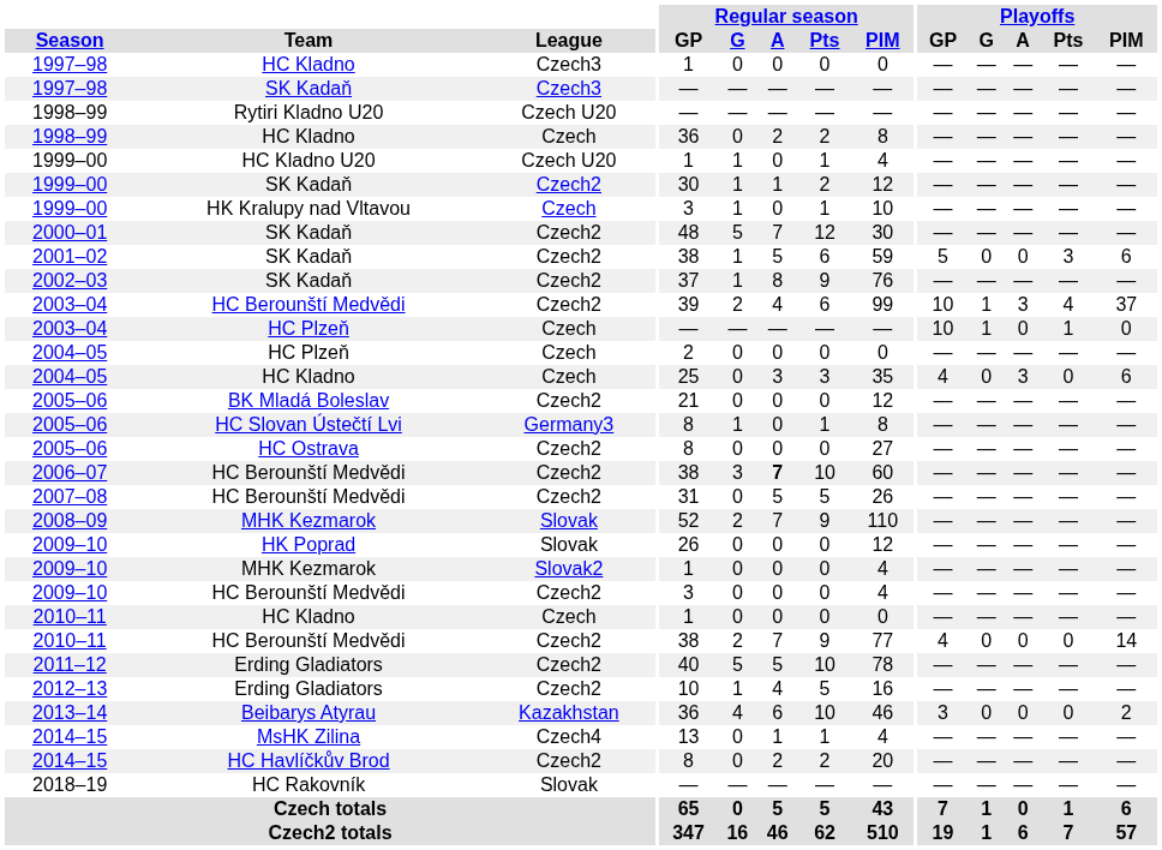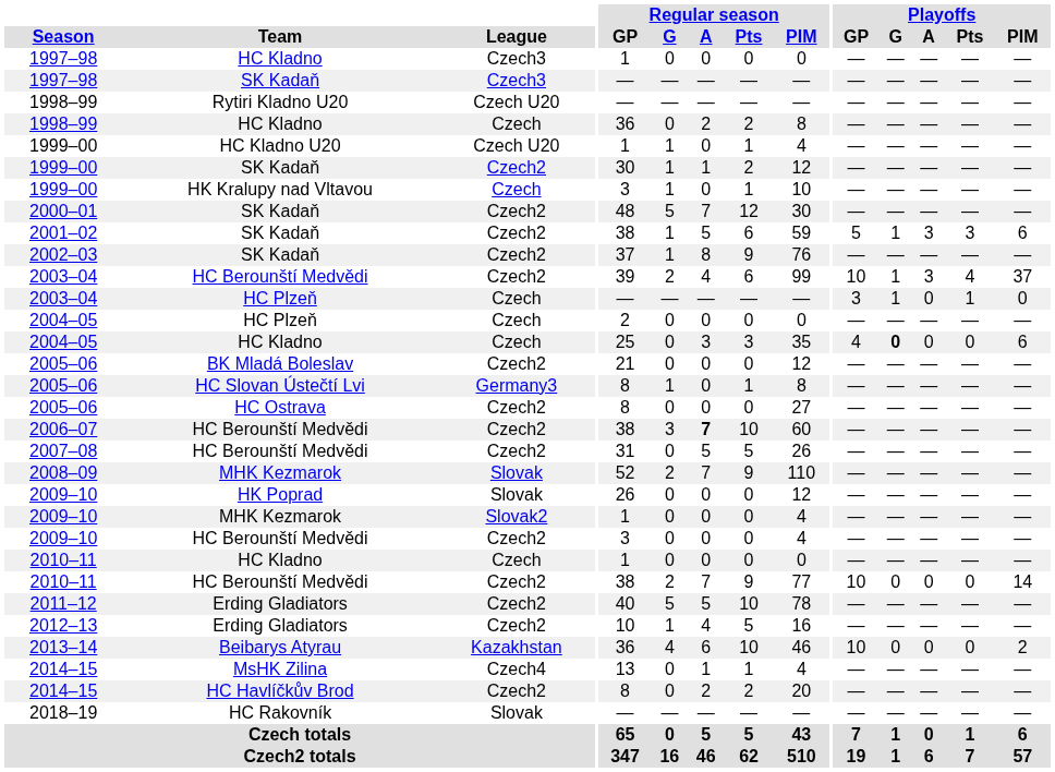 <table border="0" cellpadding="1" cellspacing="0" style="text-align:center; width:60em">
 <tr bgcolor="#e0e0e0">
 <th colspan="3" bgcolor="#ffffff"></th>
 <th rowspan="99" bgcolor="#ffffff"></th>
 <th colspan="5"><a href='#'>Regular season</a></th>
 <th rowspan="99" bgcolor="#ffffff"></th>
 <th colspan="5"><a href='#'>Playoffs</a></th>
 </tr>
 <tr bgcolor="#e0e0e0">
 <th><a href='#'>Season</a></th>
 <th>Team</th>
 <th>League</th>
 <th>GP</th>
 <th><a href='#'>G</a></th>
 <th><a href='#'>A</a></th>
 <th><a href='#'>Pts</a></th>
 <th><a href='#'>PIM</a></th>
 <th>GP</th>
 <th>G</th>
 <th>A</th>
 <th>Pts</th>
 <th>PIM</th>
 </tr>
 <tr>
 <td><a href='#'>1997–98</a></td>
 <td><a href='#'>HC Kladno</a></td>
 <td>Czech3</td>
 <td>1</td>
 <td>0</td>
 <td>0</td>
 <td>0</td>
 <td>0</td>
 <td>—</td>
 <td>—</td>
 <td>—</td>
 <td>—</td>
 <td>—</td>
 </tr>
 <tr bgcolor="#f0f0f0">
 <td><a href='#'>1997–98</a></td>
 <td><a href='#'>SK Kadaň</a></td>
 <td><a href='#'>Czech3</a></td>
 <td>—</td>
 <td>—</td>
 <td>—</td>
 <td>—</td>
 <td>—</td>
 <td>—</td>
 <td>—</td>
 <td>—</td>
 <td>—</td>
 <td>—</td>
 </tr>
 <tr>
 <td>1998–99</td>
 <td>Rytiri Kladno U20</td>
 <td>Czech U20</td>
 <td>—</td>
 <td>—</td>
 <td>—</td>
 <td>—</td>
 <td>—</td>
 <td>—</td>
 <td>—</td>
 <td>—</td>
 <td>—</td>
 <td>—</td>
 </tr>
 <tr bgcolor="#f0f0f0">
 <td><a href='#'>1998–99</a></td>
 <td>HC Kladno</td>
 <td>Czech</td>
 <td>36</td>
 <td>0</td>
 <td>2</td>
 <td>2</td>
 <td>8</td>
 <td>—</td>
 <td>—</td>
 <td>—</td>
 <td>—</td>
 <td>—</td>
 </tr>
 <tr>
 <td>1999–00</td>
 <td>HC Kladno U20</td>
 <td>Czech U20</td>
 <td>1</td>
 <td>1</td>
 <td>0</td>
 <td>1</td>
 <td>4</td>
 <td>—</td>
 <td>—</td>
 <td>—</td>
 <td>—</td>
 <td>—</td>
 </tr>
 <tr bgcolor="#f0f0f0">
 <td><a href='#'>1999–00</a></td>
 <td>SK Kadaň</td>
 <td><a href='#'>Czech2</a></td>
 <td>30</td>
 <td>1</td>
 <td>1</td>
 <td>2</td>
 <td>12</td>
 <td>—</td>
 <td>—</td>
 <td>—</td>
 <td>—</td>
 <td>—</td>
 </tr>
 <tr>
 <td><a href='#'>1999–00</a></td>
 <td>HK Kralupy nad Vltavou</td>
 <td><a href='#'>Czech</a></td>
 <td>3</td>
 <td>1</td>
 <td>0</td>
 <td>1</td>
 <td>10</td>
 <td>—</td>
 <td>—</td>
 <td>—</td>
 <td>—</td>
 <td>—</td>
 </tr>
 <tr bgcolor="#f0f0f0">
 <td><a href='#'>2000–01</a></td>
 <td>SK Kadaň</td>
 <td>Czech2</td>
 <td>48</td>
 <td>5</td>
 <td>7</td>
 <td>12</td>
 <td>30</td>
 <td>—</td>
 <td>—</td>
 <td>—</td>
 <td>—</td>
 <td>—</td>
 </tr>
 <tr>
 <td><a href='#'>2001–02</a></td>
 <td>SK Kadaň</td>
 <td>Czech2</td>
 <td>38</td>
 <td>1</td>
 <td>5</td>
 <td>6</td>
 <td>59</td>
 <td>5</td>
-<td>0</td>
-<td>0</td>
+<td>1</td>
+<td>3</td>
 <td>3</td>
 <td>6</td>
 </tr>
 <tr bgcolor="#f0f0f0">
 <td><a href='#'>2002–03</a></td>
 <td>SK Kadaň</td>
 <td>Czech2</td>
 <td>37</td>
 <td>1</td>
 <td>8</td>
 <td>9</td>
 <td>76</td>
 <td>—</td>
 <td>—</td>
 <td>—</td>
 <td>—</td>
 <td>—</td>
 </tr>
 <tr>
 <td><a href='#'>2003–04</a></td>
 <td><a href='#'>HC Berounští Medvědi</a></td>
 <td>Czech2</td>
 <td>39</td>
 <td>2</td>
 <td>4</td>
 <td>6</td>
 <td>99</td>
 <td>10</td>
 <td>1</td>
 <td>3</td>
 <td>4</td>
 <td>37</td>
 </tr>
 <tr bgcolor="#f0f0f0">
 <td><a href='#'>2003–04</a></td>
 <td><a href='#'>HC Plzeň</a></td>
 <td>Czech</td>
 <td>—</td>
 <td>—</td>
 <td>—</td>
 <td>—</td>
 <td>—</td>
-<td>10</td>
+<td>3</td>
 <td>1</td>
 <td>0</td>
 <td>1</td>
 <td>0</td>
 </tr>
 <tr>
 <td><a href='#'>2004–05</a></td>
 <td>HC Plzeň</td>
 <td>Czech</td>
 <td>2</td>
 <td>0</td>
 <td>0</td>
 <td>0</td>
 <td>0</td>
 <td>—</td>
 <td>—</td>
 <td>—</td>
 <td>—</td>
 <td>—</td>
 </tr>
 <tr bgcolor="#f0f0f0">
 <td><a href='#'>2004–05</a></td>
 <td>HC Kladno</td>
 <td>Czech</td>
 <td>25</td>
 <td>0</td>
 <td>3</td>
 <td>3</td>
 <td>35</td>
 <td>4</td>
+<td><strong>0</strong></td>
 <td>0</td>
-<td>3</td>
 <td>0</td>
 <td>6</td>
 </tr>
 <tr>
 <td><a href='#'>2005–06</a></td>
 <td><a href='#'>BK Mladá Boleslav</a></td>
 <td>Czech2</td>
 <td>21</td>
 <td>0</td>
 <td>0</td>
 <td>0</td>
 <td>12</td>
 <td>—</td>
 <td>—</td>
 <td>—</td>
 <td>—</td>
 <td>—</td>
 </tr>
 <tr bgcolor="#f0f0f0">
 <td><a href='#'>2005–06</a></td>
 <td><a href='#'>HC Slovan Ústečtí Lvi</a></td>
 <td><a href='#'>Germany3</a></td>
 <td>8</td>
 <td>1</td>
 <td>0</td>
 <td>1</td>
 <td>8</td>
 <td>—</td>
 <td>—</td>
 <td>—</td>
 <td>—</td>
 <td>—</td>
 </tr>
 <tr>
 <td><a href='#'>2005–06</a></td>
 <td><a href='#'>HC Ostrava</a></td>
 <td>Czech2</td>
 <td>8</td>
 <td>0</td>
 <td>0</td>
 <td>0</td>
 <td>27</td>
 <td>—</td>
 <td>—</td>
 <td>—</td>
 <td>—</td>
 <td>—</td>
 </tr>
 <tr bgcolor="#f0f0f0">
 <td><a href='#'>2006–07</a></td>
 <td>HC Berounští Medvědi</td>
 <td>Czech2</td>
 <td>38</td>
 <td>3</td>
 <td><strong>7</strong></td>
 <td>10</td>
 <td>60</td>
 <td>—</td>
 <td>—</td>
 <td>—</td>
 <td>—</td>
 <td>—</td>
 </tr>
 <tr>
 <td><a href='#'>2007–08</a></td>
 <td>HC Berounští Medvědi</td>
 <td>Czech2</td>
 <td>31</td>
 <td>0</td>
 <td>5</td>
 <td>5</td>
 <td>26</td>
 <td>—</td>
 <td>—</td>
 <td>—</td>
 <td>—</td>
 <td>—</td>
 </tr>
 <tr bgcolor="#f0f0f0">
 <td><a href='#'>2008–09</a></td>
 <td><a href='#'>MHK Kezmarok</a></td>
 <td><a href='#'>Slovak</a></td>
 <td>52</td>
 <td>2</td>
 <td>7</td>
 <td>9</td>
 <td>110</td>
 <td>—</td>
 <td>—</td>
 <td>—</td>
 <td>—</td>
 <td>—</td>
 </tr>
 <tr>
 <td><a href='#'>2009–10</a></td>
 <td><a href='#'>HK Poprad</a></td>
 <td>Slovak</td>
 <td>26</td>
 <td>0</td>
 <td>0</td>
 <td>0</td>
 <td>12</td>
 <td>—</td>
 <td>—</td>
 <td>—</td>
 <td>—</td>
 <td>—</td>
 </tr>
 <tr bgcolor="#f0f0f0">
 <td><a href='#'>2009–10</a></td>
 <td>MHK Kezmarok</td>
 <td><a href='#'>Slovak2</a></td>
 <td>1</td>
 <td>0</td>
 <td>0</td>
 <td>0</td>
 <td>4</td>
 <td>—</td>
 <td>—</td>
 <td>—</td>
 <td>—</td>
 <td>—</td>
 </tr>
 <tr>
 <td><a href='#'>2009–10</a></td>
 <td>HC Berounští Medvědi</td>
 <td>Czech2</td>
 <td>3</td>
 <td>0</td>
 <td>0</td>
 <td>0</td>
 <td>4</td>
 <td>—</td>
 <td>—</td>
 <td>—</td>
 <td>—</td>
 <td>—</td>
 </tr>
 <tr bgcolor="#f0f0f0">
 <td><a href='#'>2010–11</a></td>
 <td>HC Kladno</td>
 <td>Czech</td>
 <td>1</td>
 <td>0</td>
 <td>0</td>
 <td>0</td>
 <td>0</td>
 <td>—</td>
 <td>—</td>
 <td>—</td>
 <td>—</td>
 <td>—</td>
 </tr>
 <tr>
 <td><a href='#'>2010–11</a></td>
 <td>HC Berounští Medvědi</td>
 <td>Czech2</td>
 <td>38</td>
 <td>2</td>
 <td>7</td>
 <td>9</td>
 <td>77</td>
-<td>4</td>
+<td>10</td>
 <td>0</td>
 <td>0</td>
 <td>0</td>
 <td>14</td>
 </tr>
 <tr bgcolor="#f0f0f0">
 <td><a href='#'>2011–12</a></td>
 <td>Erding Gladiators</td>
 <td>Czech2</td>
 <td>40</td>
 <td>5</td>
 <td>5</td>
 <td>10</td>
 <td>78</td>
 <td>—</td>
 <td>—</td>
 <td>—</td>
 <td>—</td>
 <td>—</td>
 </tr>
 <tr>
 <td><a href='#'>2012–13</a></td>
 <td>Erding Gladiators</td>
 <td>Czech2</td>
 <td>10</td>
 <td>1</td>
 <td>4</td>
 <td>5</td>
 <td>16</td>
 <td>—</td>
 <td>—</td>
 <td>—</td>
 <td>—</td>
 <td>—</td>
 </tr>
 <tr bgcolor="#f0f0f0">
 <td><a href='#'>2013–14</a></td>
 <td><a href='#'>Beibarys Atyrau</a></td>
 <td><a href='#'>Kazakhstan</a></td>
 <td>36</td>
 <td>4</td>
 <td>6</td>
 <td>10</td>
 <td>46</td>
-<td>3</td>
+<td>10</td>
 <td>0</td>
 <td>0</td>
 <td>0</td>
 <td>2</td>
 </tr>
 <tr>
 <td><a href='#'>2014–15</a></td>
 <td><a href='#'>MsHK Zilina</a></td>
 <td>Czech4</td>
 <td>13</td>
 <td>0</td>
 <td>1</td>
 <td>1</td>
 <td>4</td>
 <td>—</td>
 <td>—</td>
 <td>—</td>
 <td>—</td>
 <td>—</td>
 </tr>
 <tr bgcolor="#f0f0f0">
 <td><a href='#'>2014–15</a></td>
 <td><a href='#'>HC Havlíčkův Brod</a></td>
 <td>Czech2</td>
 <td>8</td>
 <td>0</td>
 <td>2</td>
 <td>2</td>
 <td>20</td>
 <td>—</td>
 <td>—</td>
 <td>—</td>
 <td>—</td>
 <td>—</td>
 </tr>
 <tr>
 <td>2018–19</td>
 <td>HC Rakovník</td>
 <td>Slovak</td>
 <td>—</td>
 <td>—</td>
 <td>—</td>
 <td>—</td>
 <td>—</td>
 <td>—</td>
 <td>—</td>
 <td>—</td>
 <td>—</td>
 <td>—</td>
 </tr>
 <tr>
 </tr>
 <tr ALIGN="center" bgcolor="#e0e0e0">
 <th colspan="3">Czech totals</th>
 <th ALIGN="center">65</th>
 <th ALIGN="center">0</th>
 <th ALIGN="center">5</th>
 <th ALIGN="center">5</th>
 <th ALIGN="center">43</th>
 <th ALIGN="center">7</th>
 <th ALIGN="center">1</th>
 <th ALIGN="center">0</th>
 <th ALIGN="center">1</th>
 <th ALIGN="center">6</th>
 </tr>
 <tr>
 </tr>
 <tr ALIGN="center" bgcolor="#e0e0e0">
 <th colspan="3">Czech2 totals</th>
 <th ALIGN="center">347</th>
 <th ALIGN="center">16</th>
 <th ALIGN="center">46</th>
 <th ALIGN="center">62</th>
 <th ALIGN="center">510</th>
 <th ALIGN="center">19</th>
 <th ALIGN="center">1</th>
 <th ALIGN="center">6</th>
 <th ALIGN="center">7</th>
 <th ALIGN="center">57</th>
 </tr>
 </table>
